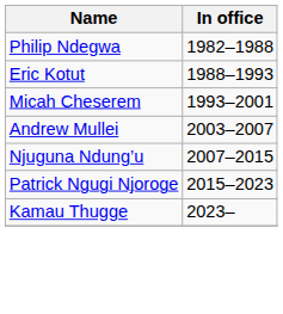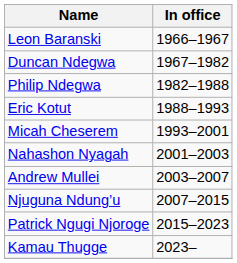 <table class="wikitable">
 <tr>
 <th>Name</th>
 <th>In office</th>
+</tr>
+<tr>
+<td><a href='#'>Leon Baranski</a></td>
+<td>1966–1967</td>
+</tr>
+<tr>
+<td><a href='#'>Duncan Ndegwa</a></td>
+<td>1967–1982</td>
 </tr>
 <tr>
 <td><a href='#'>Philip Ndegwa</a></td>
 <td>1982–1988</td>
 </tr>
 <tr>
 <td><a href='#'>Eric Kotut</a></td>
 <td>1988–1993</td>
 </tr>
 <tr>
 <td><a href='#'>Micah Cheserem</a></td>
 <td>1993–2001</td>
+</tr>
+<tr>
+<td><a href='#'>Nahashon Nyagah</a></td>
+<td>2001–2003</td>
 </tr>
 <tr>
 <td><a href='#'>Andrew Mullei</a></td>
 <td>2003–2007</td>
 </tr>
 <tr>
 <td><a href='#'>Njuguna Ndung’u</a></td>
 <td>2007–2015</td>
 </tr>
 <tr>
 <td><a href='#'>Patrick Ngugi Njoroge</a></td>
 <td>2015–2023</td>
 </tr>
 <tr>
 <td><a href='#'>Kamau Thugge</a></td>
 <td>2023–</td>
 </tr>
 <tr>
 </tr>
 </table>
